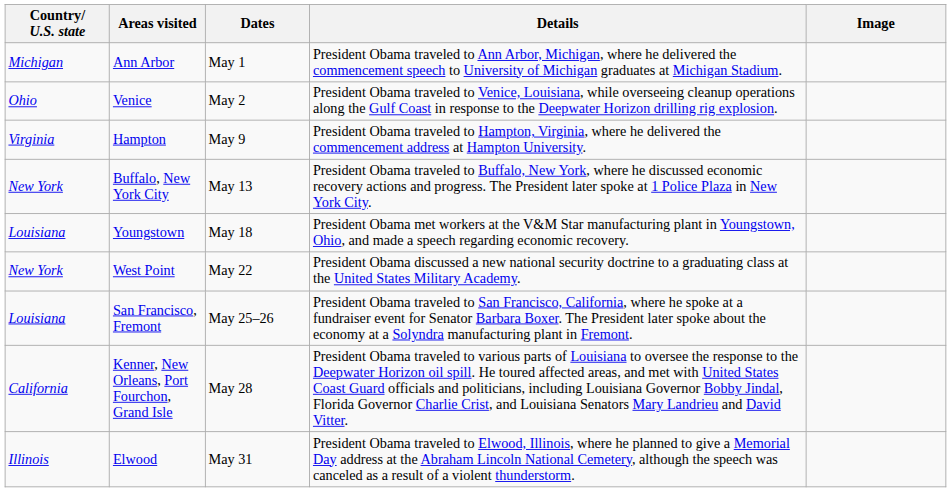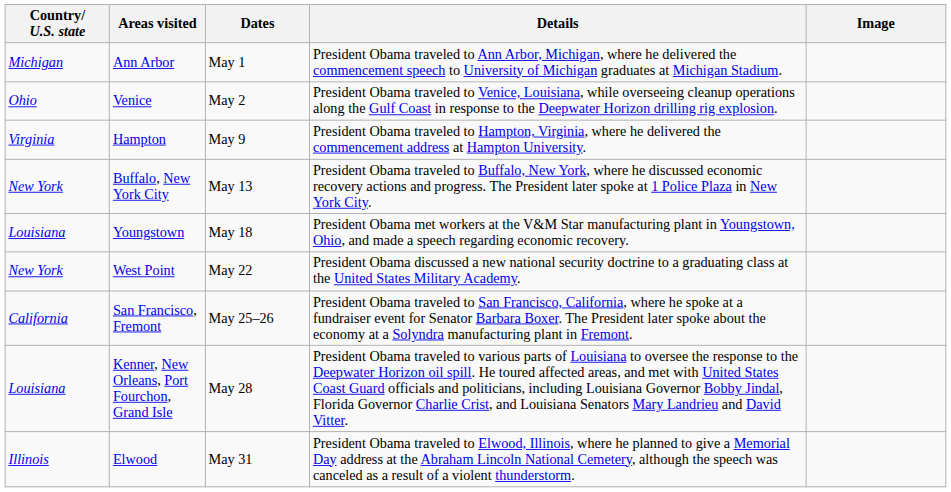 <table class="wikitable" style="margin: 1em auto 1em auto">
 <tr>
 <th width=110>Country/<br><em>U.S. state</em></th>
 <th width=100>Areas visited</th>
 <th width=110>Dates</th>
 <th width=550>Details</th>
 <th width=150>Image</th>
 </tr>
 <tr>
 <td> <em><a href='#'>Michigan</a></em></td>
 <td><a href='#'>Ann Arbor</a></td>
 <td>May 1</td>
 <td>President Obama traveled to <a href='#'>Ann Arbor, Michigan</a>, where he delivered the <a href='#'>commencement speech</a> to <a href='#'>University of Michigan</a> graduates at <a href='#'>Michigan Stadium</a>.</td>
 <td></td>
 </tr>
 <tr>
 <td> <em><a href='#'>Ohio</a></em></td>
 <td><a href='#'>Venice</a></td>
 <td>May 2</td>
 <td>President Obama traveled to <a href='#'>Venice, Louisiana</a>, while overseeing cleanup operations along the <a href='#'>Gulf Coast</a> in response to the <a href='#'>Deepwater Horizon drilling rig explosion</a>.</td>
 <td></td>
 </tr>
 <tr>
 <td> <em><a href='#'>Virginia</a></em></td>
 <td><a href='#'>Hampton</a></td>
 <td>May 9</td>
 <td>President Obama traveled to <a href='#'>Hampton, Virginia</a>, where he delivered the <a href='#'>commencement address</a> at <a href='#'>Hampton University</a>.</td>
 <td></td>
 </tr>
 <tr>
 <td> <em><a href='#'>New York</a></em></td>
 <td><a href='#'>Buffalo</a>, <a href='#'>New York City</a></td>
 <td>May 13</td>
 <td>President Obama traveled to <a href='#'>Buffalo, New York</a>, where he discussed economic recovery actions and progress. The President later spoke at <a href='#'>1 Police Plaza</a> in <a href='#'>New York City</a>.</td>
 <td></td>
 </tr>
 <tr>
 <td> <em><a href='#'>Louisiana</a></em></td>
 <td><a href='#'>Youngstown</a></td>
 <td>May 18</td>
 <td>President Obama met workers at the V&M Star manufacturing plant in <a href='#'>Youngstown, Ohio</a>, and made a speech regarding economic recovery.</td>
 <td></td>
 </tr>
 <tr>
 <td> <em><a href='#'>New York</a></em></td>
 <td><a href='#'>West Point</a></td>
 <td>May 22</td>
 <td>President Obama discussed a new national security doctrine to a graduating class at the <a href='#'>United States Military Academy</a>.</td>
 <td></td>
 </tr>
 <tr>
-<td> <em><a href='#'>Louisiana</a></em></td>
+<td> <em><a href='#'>California</a></em></td>
 <td><a href='#'>San Francisco</a>, <a href='#'>Fremont</a></td>
 <td>May 25–26</td>
 <td>President Obama traveled to <a href='#'>San Francisco, California</a>, where he spoke at a fundraiser event for Senator <a href='#'>Barbara Boxer</a>. The President later spoke about the economy at a <a href='#'>Solyndra</a> manufacturing plant in <a href='#'>Fremont</a>.</td>
 <td></td>
 </tr>
 <tr>
-<td> <em><a href='#'>California</a></em></td>
+<td> <em><a href='#'>Louisiana</a></em></td>
 <td><a href='#'>Kenner</a>, <a href='#'>New Orleans</a>, <a href='#'>Port Fourchon</a>, <a href='#'>Grand Isle</a></td>
 <td>May 28</td>
 <td>President Obama traveled to various parts of <a href='#'>Louisiana</a> to oversee the response to the <a href='#'>Deepwater Horizon oil spill</a>. He toured affected areas, and met with <a href='#'>United States Coast Guard</a> officials and politicians, including Louisiana Governor <a href='#'>Bobby Jindal</a>, Florida Governor <a href='#'>Charlie Crist</a>, and Louisiana Senators <a href='#'>Mary Landrieu</a> and <a href='#'>David Vitter</a>.</td>
 <td></td>
 </tr>
 <tr>
 <td> <em><a href='#'>Illinois</a></em></td>
 <td><a href='#'>Elwood</a></td>
 <td>May 31</td>
 <td>President Obama traveled to <a href='#'>Elwood, Illinois</a>, where he planned to give a <a href='#'>Memorial Day</a> address at the <a href='#'>Abraham Lincoln National Cemetery</a>, although the speech was canceled as a result of a violent <a href='#'>thunderstorm</a>.</td>
 <td></td>
 </tr>
 </table>
